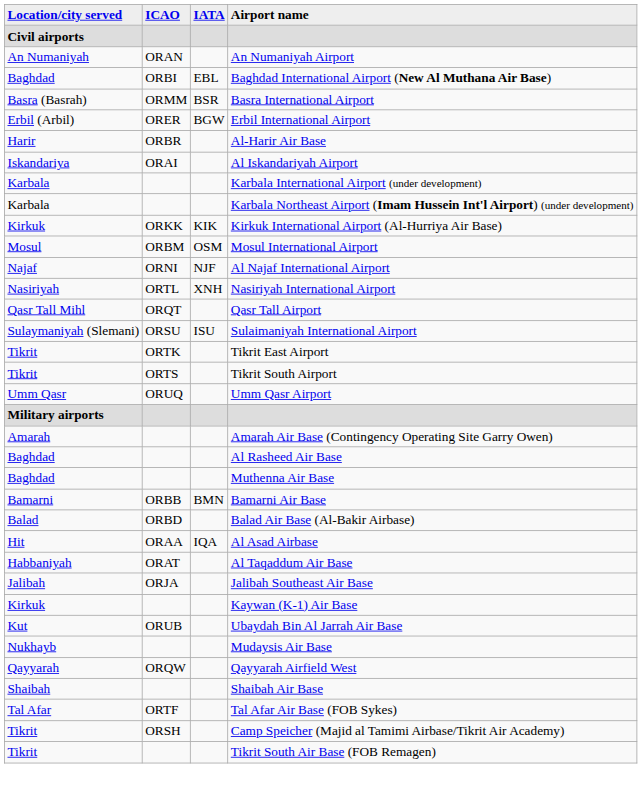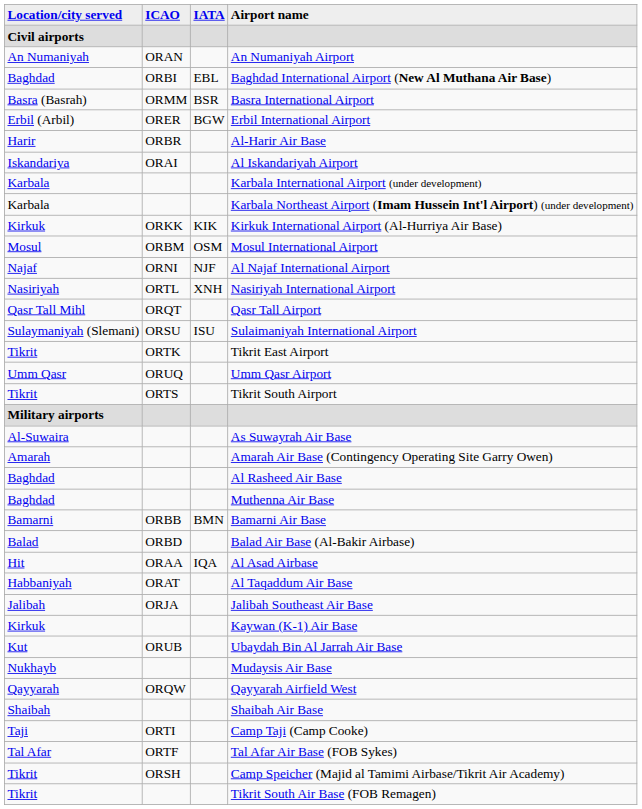 <table class="wikitable sortable">
 <tr valign=baseline style="font-weight:bold; background:#EEEEEE;">
 <td><a href='#'>Location/city served</a></td>
 <td><a href='#'>ICAO</a></td>
 <td><a href='#'>IATA</a></td>
 <td>Airport name</td>
 </tr>
 <tr style="font-weight:bold; background:#DDDDDD;">
 <td>Civil airports</td>
 <td></td>
 <td></td>
 <td></td>
 </tr>
 <tr valign=top>
 <td><a href='#'>An Numaniyah</a></td>
 <td>ORAN</td>
 <td></td>
 <td><a href='#'>An Numaniyah Airport</a></td>
 </tr>
 <tr valign=top>
 <td><a href='#'>Baghdad</a></td>
 <td>ORBI</td>
 <td>EBL</td>
 <td><a href='#'>Baghdad International Airport</a> (<strong>New Al Muthana Air Base</strong>)</td>
 </tr>
 <tr valign=top>
 <td><a href='#'>Basra</a> (Basrah)</td>
 <td>ORMM</td>
 <td>BSR</td>
 <td><a href='#'>Basra International Airport</a></td>
 </tr>
 <tr valign=top>
 <td><a href='#'>Erbil</a> (Arbil)</td>
 <td>ORER</td>
 <td>BGW</td>
 <td><a href='#'>Erbil International Airport</a></td>
 </tr>
 <tr valign=top>
 <td><a href='#'>Harir</a></td>
 <td>ORBR</td>
 <td></td>
 <td><a href='#'>Al-Harir Air Base</a></td>
 </tr>
 <tr valign=top>
 <td><a href='#'>Iskandariya</a></td>
 <td>ORAI</td>
 <td></td>
 <td><a href='#'>Al Iskandariyah Airport</a></td>
 </tr>
 <tr valign=top>
 <td><a href='#'>Karbala</a></td>
 <td></td>
 <td></td>
 <td><a href='#'>Karbala International Airport</a> <small>(under development)</small></td>
 </tr>
 <tr valign=top>
 <td>Karbala</td>
 <td></td>
 <td></td>
 <td><a href='#'>Karbala Northeast Airport</a> (<strong>Imam Hussein Int'l Airport</strong>) <small>(under development)</small></td>
 </tr>
 <tr valign=top>
 <td><a href='#'>Kirkuk</a></td>
 <td>ORKK</td>
 <td>KIK</td>
 <td><a href='#'>Kirkuk International Airport</a> (Al-Hurriya Air Base)</td>
 </tr>
 <tr valign=top>
 <td><a href='#'>Mosul</a></td>
 <td>ORBM</td>
 <td>OSM</td>
 <td><a href='#'>Mosul International Airport</a></td>
 </tr>
 <tr valign=top>
 <td><a href='#'>Najaf</a></td>
 <td>ORNI</td>
 <td>NJF</td>
 <td><a href='#'>Al Najaf International Airport</a></td>
 </tr>
 <tr valign=top>
 <td><a href='#'>Nasiriyah</a></td>
 <td>ORTL</td>
 <td>XNH</td>
 <td><a href='#'>Nasiriyah International Airport</a></td>
 </tr>
 <tr valign=top>
 <td><a href='#'>Qasr Tall Mihl</a></td>
 <td>ORQT</td>
 <td></td>
 <td><a href='#'>Qasr Tall Airport</a></td>
 </tr>
 <tr valign=top>
 <td><a href='#'>Sulaymaniyah</a> (Slemani)</td>
 <td>ORSU</td>
 <td>ISU</td>
 <td><a href='#'>Sulaimaniyah International Airport</a></td>
 </tr>
 <tr valign=top>
 <td><a href='#'>Tikrit</a></td>
 <td>ORTK</td>
 <td></td>
 <td>Tikrit East Airport</td>
 </tr>
 <tr valign=top>
+<td><a href='#'>Umm Qasr</a></td>
+<td>ORUQ</td>
+<td></td>
+<td><a href='#'>Umm Qasr Airport</a></td>
+</tr>
+<tr valign=top>
 <td><a href='#'>Tikrit</a></td>
 <td>ORTS</td>
 <td></td>
 <td>Tikrit South Airport</td>
-</tr>
-<tr valign=top>
-<td><a href='#'>Umm Qasr</a></td>
-<td>ORUQ</td>
-<td></td>
-<td><a href='#'>Umm Qasr Airport</a></td>
 </tr>
 <tr style="font-weight:bold; background:#DDDDDD;">
 <td>Military airports</td>
 <td></td>
 <td></td>
 <td></td>
+</tr>
+<tr valign=top>
+<td><a href='#'>Al-Suwaira</a></td>
+<td></td>
+<td></td>
+<td><a href='#'>As Suwayrah Air Base</a></td>
 </tr>
 <tr valign=top>
 <td><a href='#'>Amarah</a></td>
 <td></td>
 <td></td>
 <td><a href='#'>Amarah Air Base</a> (Contingency Operating Site Garry Owen)</td>
 </tr>
 <tr valign=top>
 <td><a href='#'>Baghdad</a></td>
 <td></td>
 <td></td>
 <td><a href='#'>Al Rasheed Air Base</a></td>
 </tr>
 <tr valign=top>
 <td><a href='#'>Baghdad</a></td>
 <td></td>
 <td></td>
 <td><a href='#'>Muthenna Air Base</a></td>
 </tr>
 <tr valign=top>
 <td><a href='#'>Bamarni</a></td>
 <td>ORBB</td>
 <td>BMN</td>
 <td><a href='#'>Bamarni Air Base</a></td>
 </tr>
 <tr valign=top>
 <td><a href='#'>Balad</a></td>
 <td>ORBD</td>
 <td></td>
 <td><a href='#'>Balad Air Base</a> (Al-Bakir Airbase)</td>
 </tr>
 <tr valign=top>
 <td><a href='#'>Hit</a></td>
 <td>ORAA</td>
 <td>IQA</td>
 <td><a href='#'>Al Asad Airbase</a></td>
 </tr>
 <tr valign=top>
 <td><a href='#'>Habbaniyah</a></td>
 <td>ORAT</td>
 <td></td>
 <td><a href='#'>Al Taqaddum Air Base</a></td>
 </tr>
 <tr valign=top>
 <td><a href='#'>Jalibah</a></td>
 <td>ORJA</td>
 <td></td>
 <td><a href='#'>Jalibah Southeast Air Base</a></td>
 </tr>
 <tr valign=top>
 <td><a href='#'>Kirkuk</a></td>
 <td></td>
 <td></td>
 <td><a href='#'>Kaywan (K-1) Air Base</a></td>
 </tr>
 <tr valign=top>
 <td><a href='#'>Kut</a></td>
 <td>ORUB</td>
 <td></td>
 <td><a href='#'>Ubaydah Bin Al Jarrah Air Base</a></td>
 </tr>
 <tr valign=top>
 <td><a href='#'>Nukhayb</a></td>
 <td></td>
 <td></td>
 <td><a href='#'>Mudaysis Air Base</a></td>
 </tr>
 <tr valign=top>
 <td><a href='#'>Qayyarah</a></td>
 <td>ORQW</td>
 <td></td>
 <td><a href='#'>Qayyarah Airfield West</a></td>
 </tr>
 <tr valign=top>
 <td><a href='#'>Shaibah</a></td>
 <td></td>
 <td></td>
 <td><a href='#'>Shaibah Air Base</a></td>
 </tr>
 <tr valign=top>
+<td><a href='#'>Taji</a></td>
+<td>ORTI</td>
+<td></td>
+<td><a href='#'>Camp Taji</a> (Camp Cooke)</td>
+</tr>
+<tr valign=top>
 <td><a href='#'>Tal Afar</a></td>
 <td>ORTF</td>
 <td></td>
 <td><a href='#'>Tal Afar Air Base</a> (FOB Sykes)</td>
 </tr>
 <tr valign=top>
 <td><a href='#'>Tikrit</a></td>
 <td>ORSH</td>
 <td></td>
 <td><a href='#'>Camp Speicher</a> (Majid al Tamimi Airbase/Tikrit Air Academy)</td>
 </tr>
 <tr valign=top>
 <td><a href='#'>Tikrit</a></td>
 <td></td>
 <td></td>
 <td><a href='#'>Tikrit South Air Base</a> (FOB Remagen)</td>
 </tr>
 </table>
